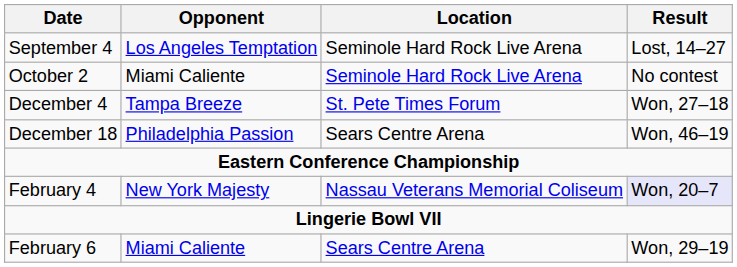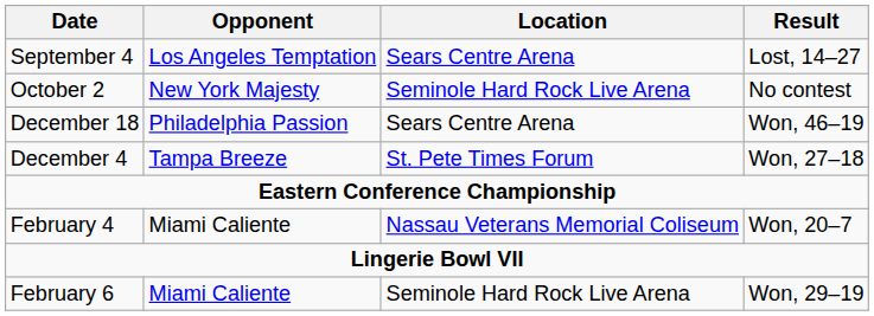 <table class="wikitable">
 <tr>
 <th>Date</th>
 <th>Opponent</th>
 <th>Location</th>
 <th>Result</th>
 </tr>
 <tr>
 <td>September 4</td>
 <td><a href='#'>Los Angeles Temptation</a></td>
-<td>Seminole Hard Rock Live Arena</td>
+<td><a href='#'>Sears Centre Arena</a></td>
 <td>Lost, 14–27</td>
 </tr>
 <tr>
 <td>October 2</td>
-<td>Miami Caliente</td>
+<td><a href='#'>New York Majesty</a></td>
 <td><a href='#'>Seminole Hard Rock Live Arena</a></td>
 <td>No contest</td>
+</tr>
+<tr>
+<td>December 18</td>
+<td><a href='#'>Philadelphia Passion</a></td>
+<td>Sears Centre Arena</td>
+<td>Won, 46–19</td>
 </tr>
 <tr>
 <td>December 4</td>
 <td><a href='#'>Tampa Breeze</a></td>
 <td><a href='#'>St. Pete Times Forum</a></td>
 <td>Won, 27–18</td>
 </tr>
 <tr>
-<td>December 18</td>
-<td><a href='#'>Philadelphia Passion</a></td>
-<td>Sears Centre Arena</td>
-<td>Won, 46–19</td>
-</tr>
-<tr>
 <td colspan=4 style="text-align:center;"><strong>Eastern Conference Championship</strong></td>
 </tr>
 <tr>
 <td>February 4</td>
-<td><a href='#'>New York Majesty</a></td>
+<td>Miami Caliente</td>
 <td><a href='#'>Nassau Veterans Memorial Coliseum</a></td>
-<td style="background: lavender;">Won, 20–7</td>
+<td>Won, 20–7</td>
 </tr>
 <tr>
 <td colspan=4 style="text-align:center;"><strong>Lingerie Bowl VII</strong></td>
 </tr>
 <tr>
 <td>February 6</td>
 <td><a href='#'>Miami Caliente</a></td>
-<td><a href='#'>Sears Centre Arena</a></td>
+<td>Seminole Hard Rock Live Arena</td>
 <td>Won, 29–19</td>
 </tr>
 </table>
